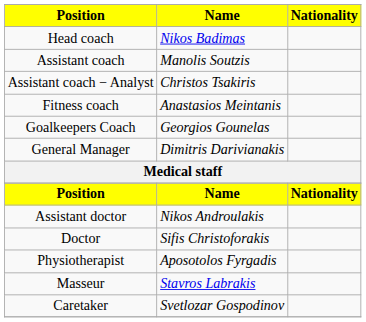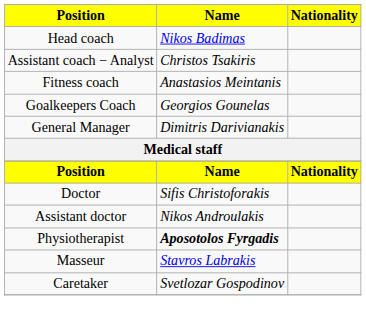 <table class="wikitable" style="text-align: center;">
 <tr>
 </tr>
 <tr style="color:black;">
 <th style="color:black; background:yellow;">Position</th>
 <th style="color:black; background:yellow;">Name</th>
 <th style="color:black; background:yellow;">Nationality</th>
 </tr>
 <tr>
 <td>Head coach</td>
 <td style="text-align:left;"><em><a href='#'>Nikos Badimas</a></em></td>
-<td></td>
-</tr>
-<tr>
-<td>Assistant coach</td>
-<td style="text-align:left;"><em>Manolis Soutzis</em></td>
 <td></td>
 </tr>
 <tr>
 <td>Assistant coach − Analyst</td>
 <td style="text-align:left;"><em>Christos Tsakiris</em></td>
 <td></td>
 </tr>
 <tr>
 <td>Fitness coach</td>
 <td style="text-align:left;"><em>Anastasios Meintanis</em></td>
 <td></td>
 </tr>
 <tr>
 <td>Goalkeepers Coach</td>
 <td style="text-align:left;"><em>Georgios Gounelas</em></td>
 <td></td>
 </tr>
 <tr>
 <td>General Manager</td>
 <td style="text-align:left;"><em>Dimitris Darivianakis</em></td>
 <td></td>
 </tr>
 <tr>
 <th colspan="3">Medical staff</th>
 </tr>
 <tr>
 </tr>
 <tr style="color:black;">
 <th style="color:black; background:yellow;">Position</th>
 <th style="color:black; background:yellow;">Name</th>
 <th style="color:black; background:yellow;">Nationality</th>
 </tr>
 <tr>
+<td>Doctor</td>
+<td style="text-align:left;"><em>Sifis Christoforakis</em></td>
+<td></td>
+</tr>
+<tr>
 <td>Assistant doctor</td>
 <td style="text-align:left;"><em>Nikos Androulakis</em></td>
 <td></td>
 </tr>
 <tr>
-<td>Doctor</td>
-<td style="text-align:left;"><em>Sifis Christoforakis</em></td>
-<td></td>
-</tr>
-<tr>
 <td>Physiotherapist</td>
-<td style="text-align:left;"><em>Aposotolos Fyrgadis</em></td>
+<td style="text-align:left;"><strong><em>Aposotolos Fyrgadis</em></strong></td>
 <td></td>
 </tr>
 <tr>
 <td>Masseur</td>
 <td style="text-align:left;"><em><a href='#'>Stavros Labrakis</a></em></td>
 <td></td>
 </tr>
 <tr>
 <td>Caretaker</td>
 <td style="text-align:left;"><em>Svetlozar Gospodinov</em></td>
 <td></td>
 </tr>
 <tr>
 </tr>
 </table>
